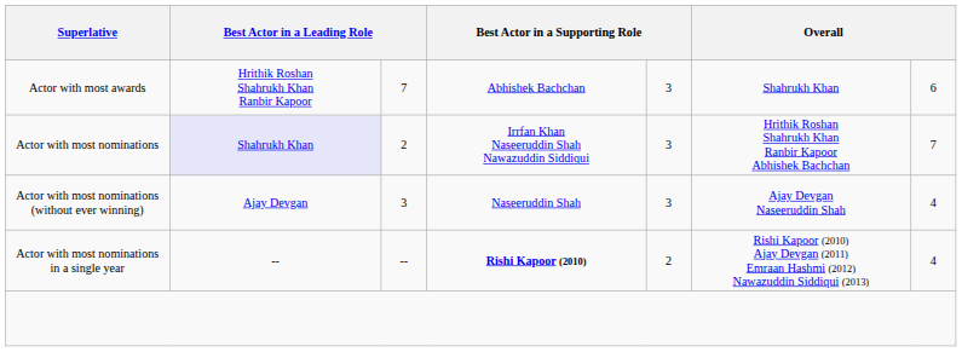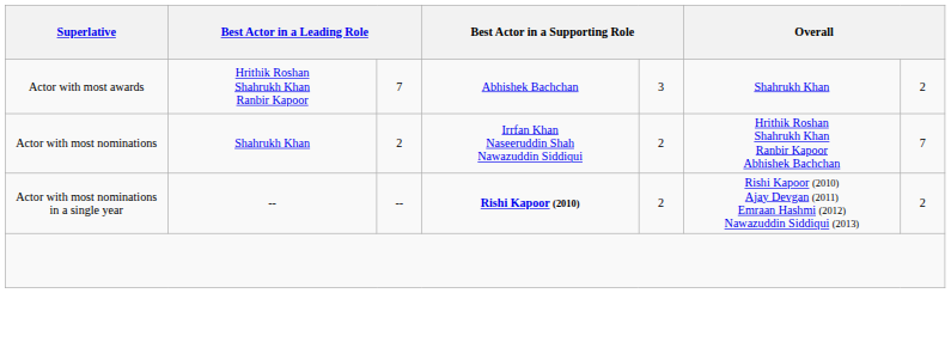 <table class="wikitable" style="text-align: center">
 <tr style="height:4.5em;">
 <th style="width:350px;"><strong><a href='#'>Superlative</a></strong></th>
 <th colspan="2" style="width:600px;"><strong><a href='#'>Best Actor in a Leading Role</a></strong></th>
 <th colspan="2" style="width:600px;"><strong>Best Actor in a Supporting Role</strong></th>
 <th colspan="2" style="width:600px;"><strong>Overall</strong></th>
 </tr>
 <tr style="height:4.5em;">
 <td style="width:350px;">Actor with most awards</td>
 <td style="width:500px;"><a href='#'>Hrithik Roshan</a><br> <a href='#'>Shahrukh Khan</a><br> <a href='#'>Ranbir Kapoor</a></td>
 <td style="width:100px;">7</td>
 <td style="width:500px;"><a href='#'>Abhishek Bachchan</a></td>
 <td style="width:100px;">3</td>
 <td style="width:500px;"><a href='#'>Shahrukh Khan</a></td>
-<td style="width:100px;">6</td>
+<td style="width:100px;">2</td>
 </tr>
 <tr style="height:4.5em;">
 <td>Actor with most nominations</td>
-<td style="background: lavender; width:500px;"><a href='#'>Shahrukh Khan</a></td>
+<td style="width:500px;"><a href='#'>Shahrukh Khan</a></td>
 <td style="width:100px;">2</td>
 <td style="width:500px;"><a href='#'>Irrfan Khan</a><br> <a href='#'>Naseeruddin Shah</a><br> <a href='#'>Nawazuddin Siddiqui</a></td>
-<td style="width:100px;">3</td>
+<td style="width:100px;">2</td>
 <td style="width:500px;"><a href='#'>Hrithik Roshan</a><br> <a href='#'>Shahrukh Khan</a><br> <a href='#'>Ranbir Kapoor</a><br> <a href='#'>Abhishek Bachchan</a></td>
 <td style="width:100px;">7</td>
-</tr>
-<tr style="height:4.5em;">
-<td>Actor with most nominations<br>(without ever winning)</td>
-<td style="width:500px;"><a href='#'>Ajay Devgan</a></td>
-<td style="width:100px;">3</td>
-<td style="width:500px;"><a href='#'>Naseeruddin Shah</a></td>
-<td style="width:100px;">3</td>
-<td style="width:500px;"><a href='#'>Ajay Devgan</a><br> <a href='#'>Naseeruddin Shah</a></td>
-<td style="width:100px;">4</td>
 </tr>
 <tr style="height:4.5em;">
 <td>Actor with most nominations<br>in a single year</td>
 <td style="width:500px;">--</td>
 <td style="width:100px;">--</td>
 <td style="width:500px;"><strong><a href='#'>Rishi Kapoor</a> <small>(2010)</small></strong></td>
 <td style="width:100px;">2</td>
 <td style="width:500px;"><a href='#'>Rishi Kapoor</a> <small>(2010)</small><br> <a href='#'>Ajay Devgan</a> <small>(2011)</small><br> <a href='#'>Emraan Hashmi</a> <small>(2012)</small><br> <a href='#'>Nawazuddin Siddiqui</a> <small>(2013)</small></td>
-<td style="width:100px;">4</td>
+<td style="width:100px;">2</td>
 </tr>
 <tr style="height:4.5em;">
 </tr>
 </table>
